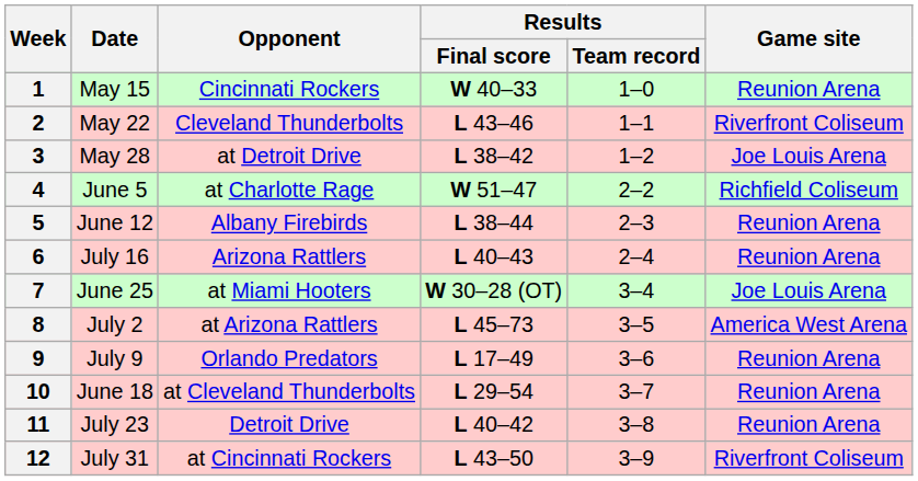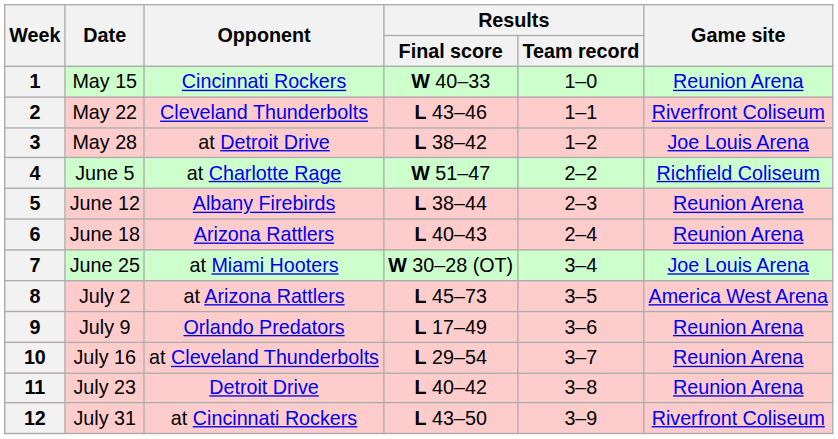 <table class="wikitable" style="font-size: 92%;" "align=center">
 <tr>
 <th rowspan="2">Week</th>
 <th rowspan="2">Date</th>
 <th rowspan="2">Opponent</th>
 <th colspan="2">Results</th>
 <th rowspan="2">Game site</th>
 </tr>
 <tr>
 <th>Final score</th>
 <th>Team record</th>
 </tr>
 <tr style="background:#cfc">
 <th>1</th>
 <td style="text-align:center;">May 15</td>
 <td style="text-align:center;"><a href='#'>Cincinnati Rockers</a></td>
 <td style="text-align:center;"><strong>W</strong> 40–33</td>
 <td style="text-align:center;">1–0</td>
 <td style="text-align:center;"><a href='#'>Reunion Arena</a></td>
 </tr>
 <tr style="background:#fcc">
 <th>2</th>
 <td style="text-align:center;">May 22</td>
 <td style="text-align:center;"><a href='#'>Cleveland Thunderbolts</a></td>
 <td style="text-align:center;"><strong>L</strong> 43–46</td>
 <td style="text-align:center;">1–1</td>
 <td style="text-align:center;"><a href='#'>Riverfront Coliseum</a></td>
 </tr>
 <tr style="background:#fcc">
 <th>3</th>
 <td style="text-align:center;">May 28</td>
 <td style="text-align:center;">at <a href='#'>Detroit Drive</a></td>
 <td style="text-align:center;"><strong>L</strong> 38–42</td>
 <td style="text-align:center;">1–2</td>
 <td style="text-align:center;"><a href='#'>Joe Louis Arena</a></td>
 </tr>
 <tr style="background:#cfc">
 <th>4</th>
 <td style="text-align:center;">June 5</td>
 <td style="text-align:center;">at <a href='#'>Charlotte Rage</a></td>
 <td style="text-align:center;"><strong>W</strong> 51–47</td>
 <td style="text-align:center;">2–2</td>
 <td style="text-align:center;"><a href='#'>Richfield Coliseum</a></td>
 </tr>
 <tr style="background:#fcc">
 <th>5</th>
 <td style="text-align:center;">June 12</td>
 <td style="text-align:center;"><a href='#'>Albany Firebirds</a></td>
 <td style="text-align:center;"><strong>L</strong> 38–44</td>
 <td style="text-align:center;">2–3</td>
 <td style="text-align:center;"><a href='#'>Reunion Arena</a></td>
 </tr>
 <tr style="background:#fcc">
 <th>6</th>
-<td style="text-align:center;">July 16</td>
+<td style="text-align:center;">June 18</td>
 <td style="text-align:center;"><a href='#'>Arizona Rattlers</a></td>
 <td style="text-align:center;"><strong>L</strong> 40–43</td>
 <td style="text-align:center;">2–4</td>
 <td style="text-align:center;"><a href='#'>Reunion Arena</a></td>
 </tr>
 <tr style="background:#cfc">
 <th>7</th>
 <td style="text-align:center;">June 25</td>
 <td style="text-align:center;">at <a href='#'>Miami Hooters</a></td>
 <td style="text-align:center;"><strong>W</strong> 30–28 (OT)</td>
 <td style="text-align:center;">3–4</td>
 <td style="text-align:center;"><a href='#'>Joe Louis Arena</a></td>
 </tr>
 <tr style="background:#fcc">
 <th>8</th>
 <td style="text-align:center;">July 2</td>
 <td style="text-align:center;">at <a href='#'>Arizona Rattlers</a></td>
 <td style="text-align:center;"><strong>L</strong> 45–73</td>
 <td style="text-align:center;">3–5</td>
 <td style="text-align:center;"><a href='#'>America West Arena</a></td>
 </tr>
 <tr style="background:#fcc">
 <th>9</th>
 <td style="text-align:center;">July 9</td>
 <td style="text-align:center;"><a href='#'>Orlando Predators</a></td>
 <td style="text-align:center;"><strong>L</strong> 17–49</td>
 <td style="text-align:center;">3–6</td>
 <td style="text-align:center;"><a href='#'>Reunion Arena</a></td>
 </tr>
 <tr style="background:#fcc">
 <th>10</th>
-<td style="text-align:center;">June 18</td>
+<td style="text-align:center;">July 16</td>
 <td style="text-align:center;">at <a href='#'>Cleveland Thunderbolts</a></td>
 <td style="text-align:center;"><strong>L</strong> 29–54</td>
 <td style="text-align:center;">3–7</td>
 <td style="text-align:center;"><a href='#'>Reunion Arena</a></td>
 </tr>
 <tr style="background:#fcc">
 <th>11</th>
 <td style="text-align:center;">July 23</td>
 <td style="text-align:center;"><a href='#'>Detroit Drive</a></td>
 <td style="text-align:center;"><strong>L</strong> 40–42</td>
 <td style="text-align:center;">3–8</td>
 <td style="text-align:center;"><a href='#'>Reunion Arena</a></td>
 </tr>
 <tr style="background:#fcc">
 <th>12</th>
 <td style="text-align:center;">July 31</td>
 <td style="text-align:center;">at <a href='#'>Cincinnati Rockers</a></td>
 <td style="text-align:center;"><strong>L</strong> 43–50</td>
 <td style="text-align:center;">3–9</td>
 <td style="text-align:center;"><a href='#'>Riverfront Coliseum</a></td>
 </tr>
 </table>
